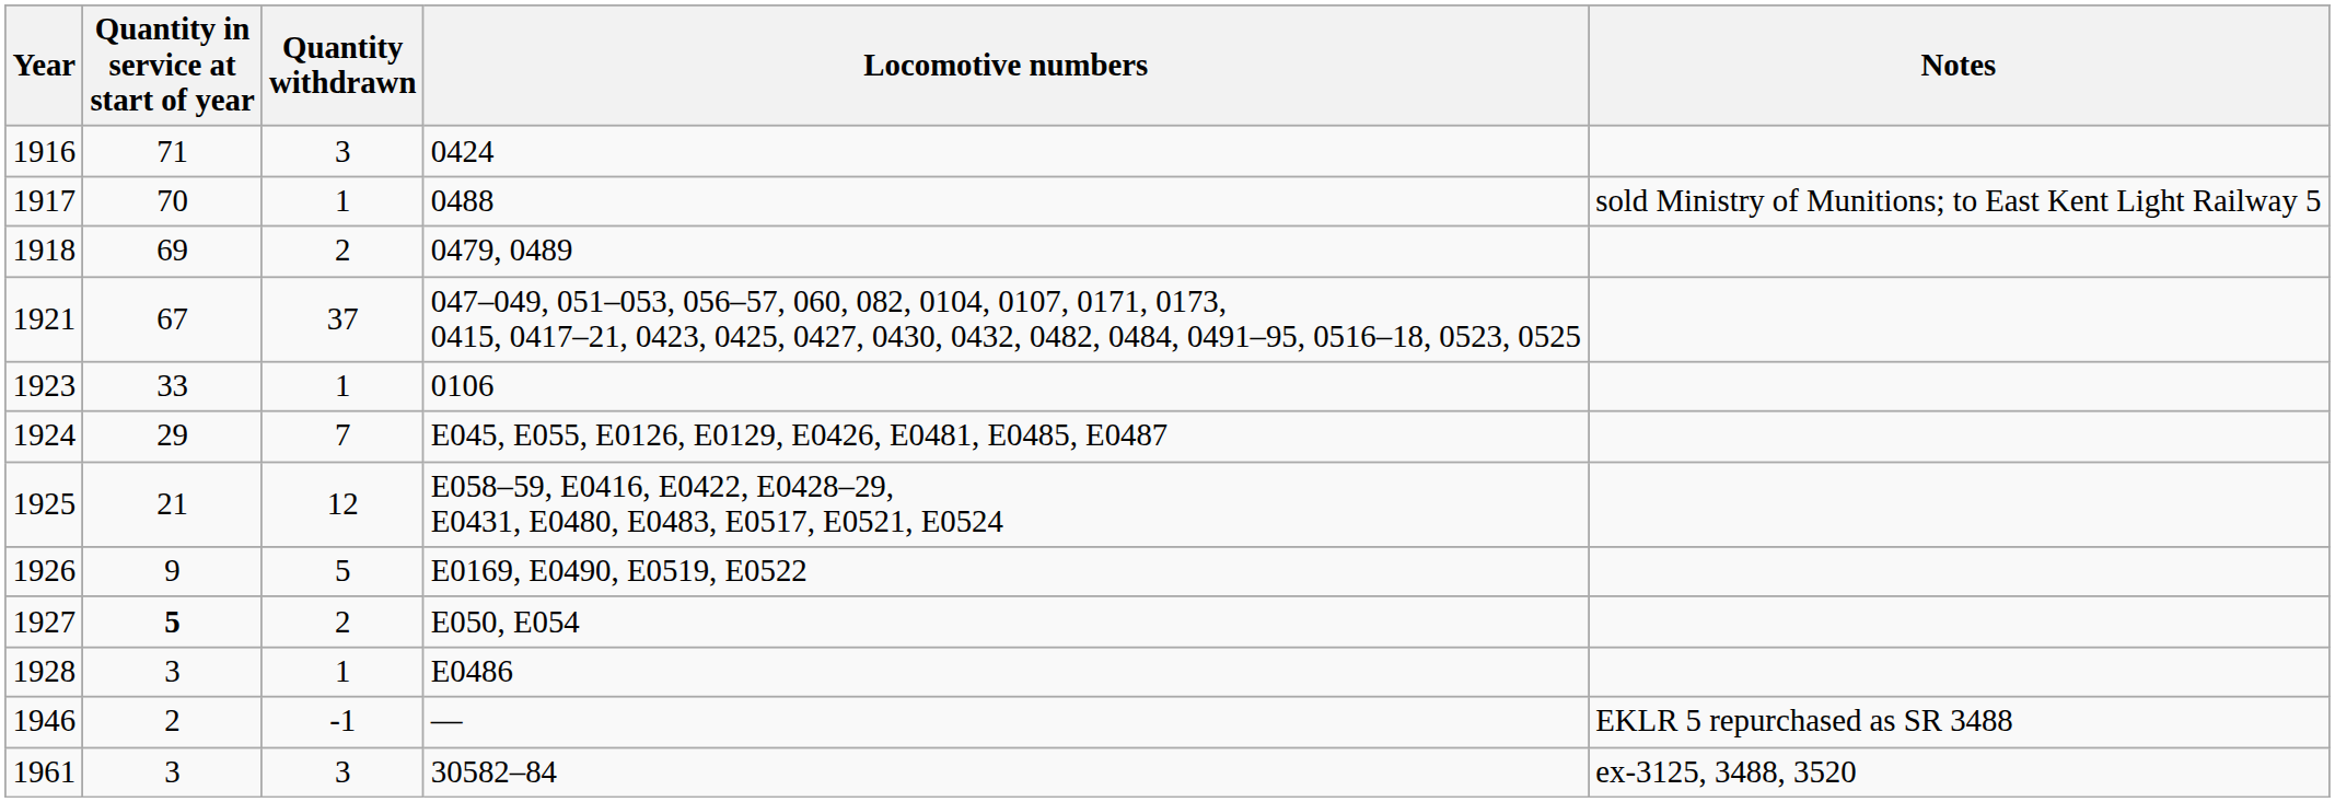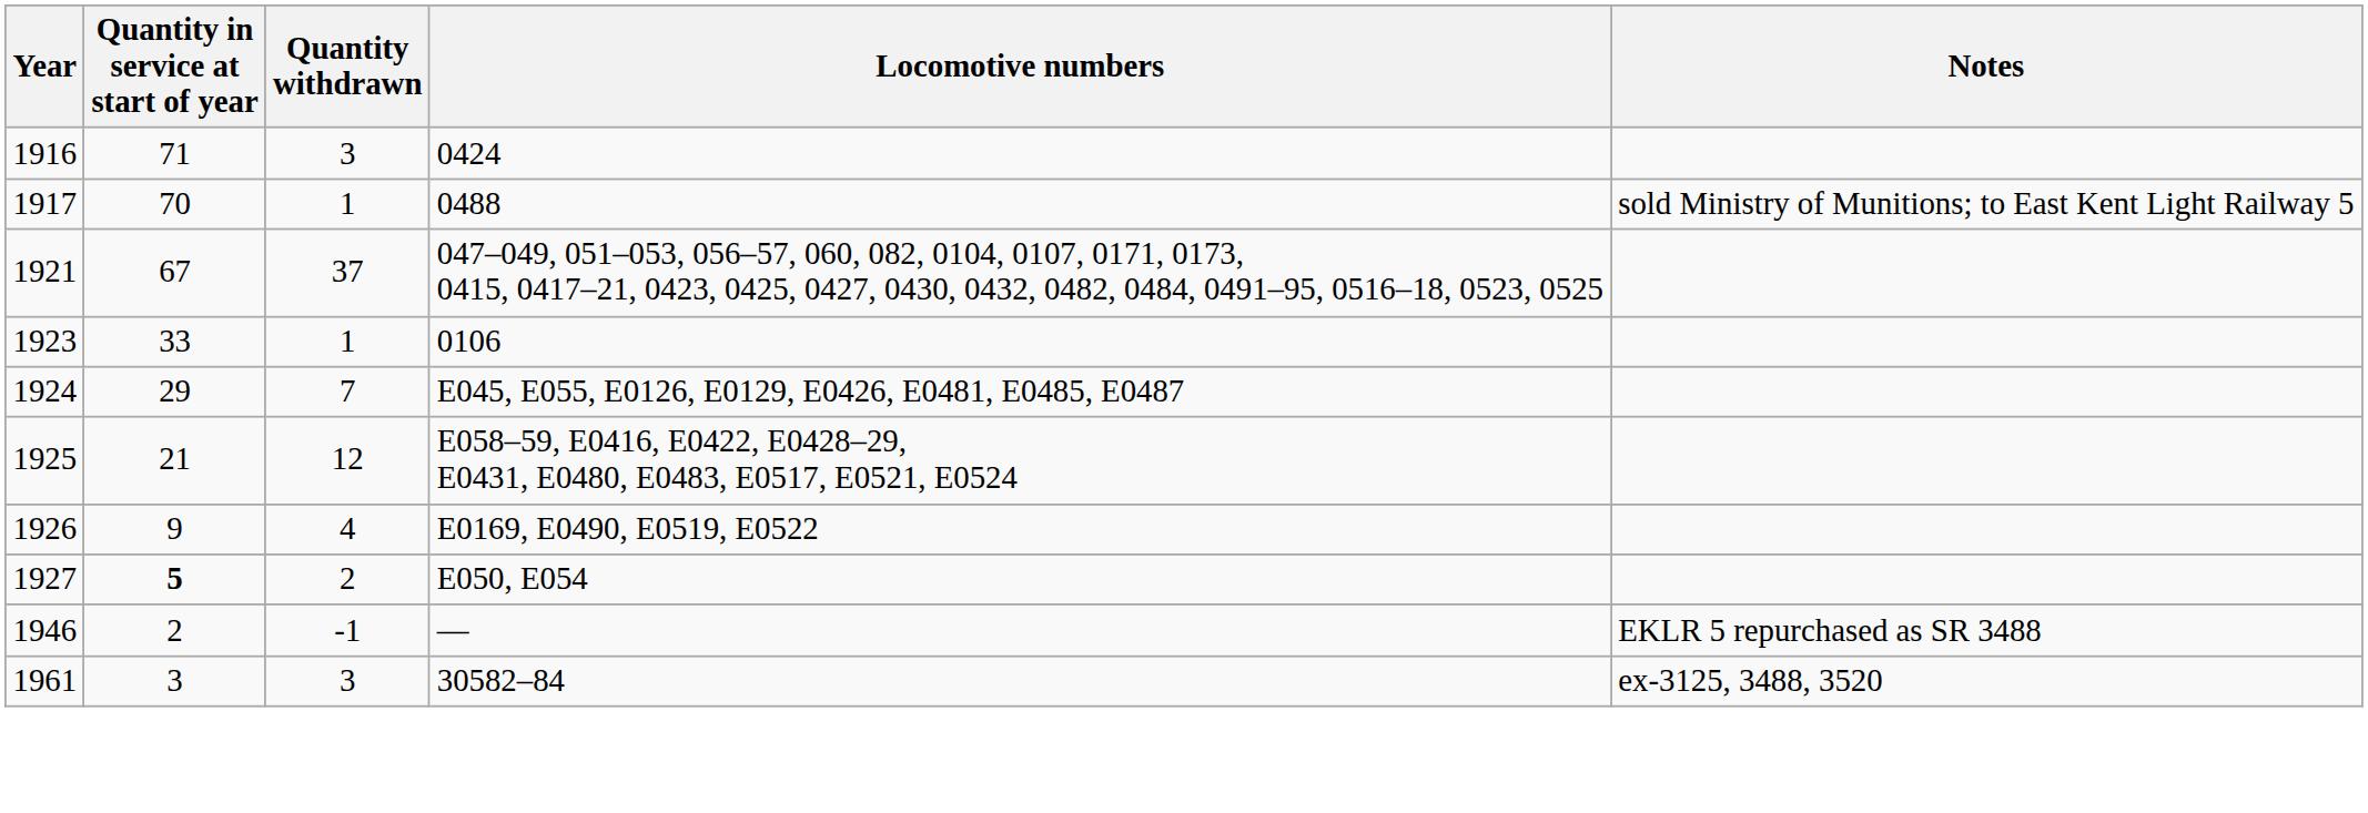 <table class=wikitable style=text-align:center>
 <tr>
 <th>Year</th>
 <th>Quantity in<br>service at<br>start of year</th>
 <th>Quantity<br>withdrawn</th>
 <th>Locomotive numbers</th>
 <th>Notes</th>
 </tr>
 <tr>
 <td>1916</td>
 <td>71</td>
 <td>3</td>
 <td align=left>0424</td>
 <td align=left></td>
 </tr>
 <tr>
 <td>1917</td>
 <td>70</td>
 <td>1</td>
 <td align=left>0488</td>
 <td align=left>sold Ministry of Munitions; to East Kent Light Railway 5</td>
-</tr>
-<tr>
-<td>1918</td>
-<td>69</td>
-<td>2</td>
-<td align=left>0479, 0489</td>
-<td align=left></td>
 </tr>
 <tr>
 <td>1921</td>
 <td>67</td>
 <td>37</td>
 <td align=left>047–049, 051–053, 056–57, 060, 082, 0104, 0107, 0171, 0173,<br>0415, 0417–21, 0423, 0425, 0427, 0430, 0432, 0482, 0484, 0491–95, 0516–18, 0523, 0525</td>
 <td align=left></td>
 </tr>
 <tr>
 <td>1923</td>
 <td>33</td>
 <td>1</td>
 <td align=left>0106</td>
 <td align=left></td>
 </tr>
 <tr>
 <td>1924</td>
 <td>29</td>
 <td>7</td>
 <td align=left>E045, E055, E0126, E0129, E0426, E0481, E0485, E0487</td>
 <td align=left></td>
 </tr>
 <tr>
 <td>1925</td>
 <td>21</td>
 <td>12</td>
 <td align=left>E058–59, E0416, E0422, E0428–29,<br>E0431, E0480, E0483, E0517, E0521, E0524</td>
 <td align=left></td>
 </tr>
 <tr>
 <td>1926</td>
 <td>9</td>
-<td>5</td>
+<td>4</td>
 <td align=left>E0169, E0490, E0519, E0522</td>
 <td align=left></td>
 </tr>
 <tr>
 <td>1927</td>
 <td><strong>5</strong></td>
 <td>2</td>
 <td align=left>E050, E054</td>
-<td align=left></td>
-</tr>
-<tr>
-<td>1928</td>
-<td>3</td>
-<td>1</td>
-<td align=left>E0486</td>
 <td align=left></td>
 </tr>
 <tr>
 <td>1946</td>
 <td>2</td>
 <td>-1</td>
 <td align=left>—</td>
 <td align=left>EKLR 5 repurchased as SR 3488</td>
 </tr>
 <tr>
 <td>1961</td>
 <td>3</td>
 <td>3</td>
 <td align=left>30582–84</td>
 <td align=left>ex-3125, 3488, 3520</td>
 </tr>
 </table>
